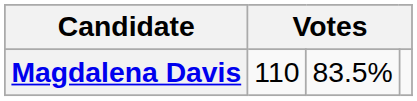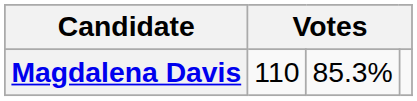 <table class="wikitable">
 <tr>
 <th>Candidate</th>
 <th colspan=3>Votes</th>
 </tr>
 <tr>
 <th><a href='#'>Magdalena Davis</a></th>
 <td>110</td>
-<td>83.5%</td>
+<td>85.3%</td>
 <td></td>
 </tr>
 </table>
